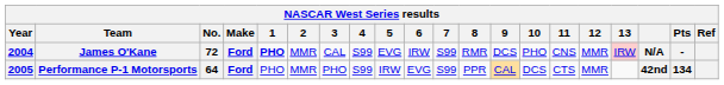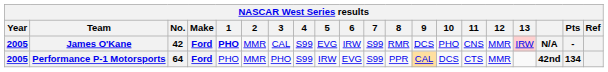 <table class="wikitable" style="text-align:center; font-size:75%">
 <tr>
 <th colspan=23><a href='#'>NASCAR West Series</a> results</th>
 </tr>
 <tr>
 <th>Year</th>
 <th>Team</th>
 <th>No.</th>
 <th>Make</th>
 <th>1</th>
 <th>2</th>
 <th>3</th>
 <th>4</th>
 <th>5</th>
 <th>6</th>
 <th>7</th>
 <th>8</th>
 <th>9</th>
 <th>10</th>
 <th>11</th>
 <th>12</th>
 <th>13</th>
 <th></th>
 <th>Pts</th>
 <th>Ref</th>
 </tr>
 <tr>
-<th><a href='#'>2004</a></th>
+<th><a href='#'>2005</a></th>
 <th><a href='#'>James O'Kane</a></th>
-<th>72</th>
+<th>42</th>
 <th><a href='#'>Ford</a></th>
 <td><strong><a href='#'>PHO</a></strong></td>
 <td><a href='#'>MMR</a></td>
 <td><a href='#'>CAL</a></td>
 <td><a href='#'>S99</a></td>
 <td><a href='#'>EVG</a></td>
 <td><a href='#'>IRW</a></td>
 <td><a href='#'>S99</a></td>
 <td><a href='#'>RMR</a></td>
 <td><a href='#'>DCS</a></td>
 <td><a href='#'>PHO</a></td>
 <td><a href='#'>CNS</a></td>
 <td><a href='#'>MMR</a></td>
 <td style="background:#FFCFCF;"><a href='#'>IRW</a><br></td>
 <th>N/A</th>
 <th>-</th>
 <th></th>
 </tr>
 <tr>
 <th><a href='#'>2005</a></th>
 <th><a href='#'>Performance P-1 Motorsports</a></th>
 <th>64</th>
 <th><a href='#'>Ford</a></th>
 <td><a href='#'>PHO</a></td>
 <td><a href='#'>MMR</a></td>
 <td><a href='#'>PHO</a></td>
 <td><a href='#'>S99</a></td>
 <td><a href='#'>IRW</a></td>
 <td><a href='#'>EVG</a></td>
 <td><a href='#'>S99</a></td>
 <td><a href='#'>PPR</a></td>
 <td style="background:#FFDF9F;"><a href='#'>CAL</a><br></td>
 <td><a href='#'>DCS</a></td>
 <td><a href='#'>CTS</a></td>
 <td><a href='#'>MMR</a></td>
 <td></td>
 <th>42nd</th>
 <th>134</th>
 <th></th>
 </tr>
 </table>
